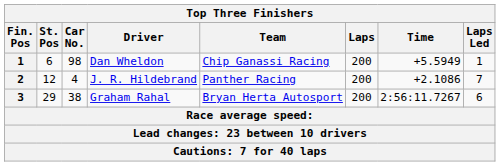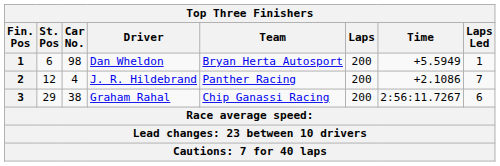 <table class="wikitable" style="font-size:95%;">
 <tr>
 <th colspan=9>Top Three Finishers</th>
 </tr>
 <tr>
 <th>Fin.<br>Pos</th>
 <th>St.<br>Pos</th>
 <th>Car<br>No.</th>
 <th>Driver</th>
 <th>Team</th>
 <th>Laps</th>
 <th>Time</th>
 <th>Laps<br>Led</th>
 </tr>
 <tr>
 <th>1</th>
 <td align=center>6</td>
 <td align=center>98</td>
 <td> <a href='#'>Dan Wheldon</a></td>
-<td><a href='#'>Chip Ganassi Racing</a></td>
+<td><a href='#'>Bryan Herta Autosport</a></td>
 <td align=center>200</td>
 <td align=right>+5.5949</td>
 <td align=center>1</td>
 </tr>
 <tr>
 <th>2</th>
 <td align=center>12</td>
 <td align=center>4</td>
 <td> <a href='#'>J. R. Hildebrand</a></td>
 <td><a href='#'>Panther Racing</a></td>
 <td align=center>200</td>
 <td align=right>+2.1086</td>
 <td align=center>7</td>
 </tr>
 <tr>
 <th>3</th>
 <td align=center>29</td>
 <td align=center>38</td>
 <td> <a href='#'>Graham Rahal</a></td>
-<td><a href='#'>Bryan Herta Autosport</a></td>
+<td><a href='#'>Chip Ganassi Racing</a></td>
 <td align=center>200</td>
 <td align=right>2:56:11.7267</td>
 <td align=center>6</td>
 </tr>
 <tr>
 <th colspan=9>Race average speed: </th>
 </tr>
 <tr>
 <th colspan=9>Lead changes: 23 between 10 drivers</th>
 </tr>
 <tr>
 <th colspan=9>Cautions: 7 for 40 laps</th>
 </tr>
 </table>
